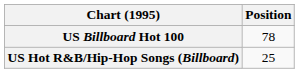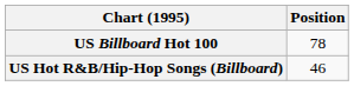 <table class="wikitable sortable plainrowheaders" style="text-align:center">
 <tr>
 <th>Chart (1995)</th>
 <th>Position</th>
 </tr>
 <tr>
 <th scope="row">US <em>Billboard</em> Hot 100</th>
 <td align="center">78</td>
 </tr>
 <tr>
 <th scope="row">US Hot R&B/Hip-Hop Songs (<em>Billboard</em>)</th>
-<td align="center">25</td>
+<td align="center">46</td>
 </tr>
 </table>
